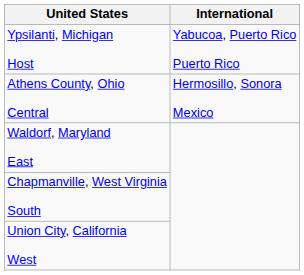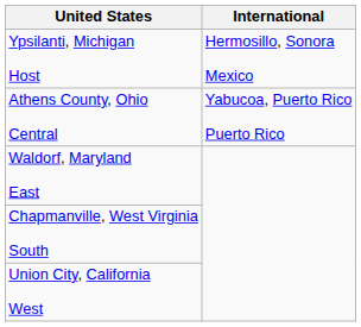 <table class="wikitable">
 <tr>
 <th>United States</th>
 <th>International</th>
 </tr>
 <tr>
 <td> <a href='#'>Ypsilanti</a>, <a href='#'>Michigan</a><br><br><a href='#'>Host</a></td>
-<td> <a href='#'>Yabucoa</a>, <a href='#'>Puerto Rico</a><br><br><a href='#'>Puerto Rico</a></td>
+<td> <a href='#'>Hermosillo</a>, <a href='#'>Sonora</a><br><br><a href='#'>Mexico</a></td>
 </tr>
 <tr>
 <td> <a href='#'>Athens County</a>, <a href='#'>Ohio</a><br><br><a href='#'>Central</a></td>
-<td> <a href='#'>Hermosillo</a>, <a href='#'>Sonora</a><br><br><a href='#'>Mexico</a></td>
+<td> <a href='#'>Yabucoa</a>, <a href='#'>Puerto Rico</a><br><br><a href='#'>Puerto Rico</a></td>
 </tr>
 <tr>
 <td> <a href='#'>Waldorf</a>, <a href='#'>Maryland</a><br><br><a href='#'>East</a></td>
 <td rowspan=3></td>
 </tr>
 <tr>
 <td> <a href='#'>Chapmanville</a>, <a href='#'>West Virginia</a><br><br><a href='#'>South</a></td>
 </tr>
 <tr>
 <td> <a href='#'>Union City</a>, <a href='#'>California</a><br><br><a href='#'>West</a></td>
 </tr>
 </table>
